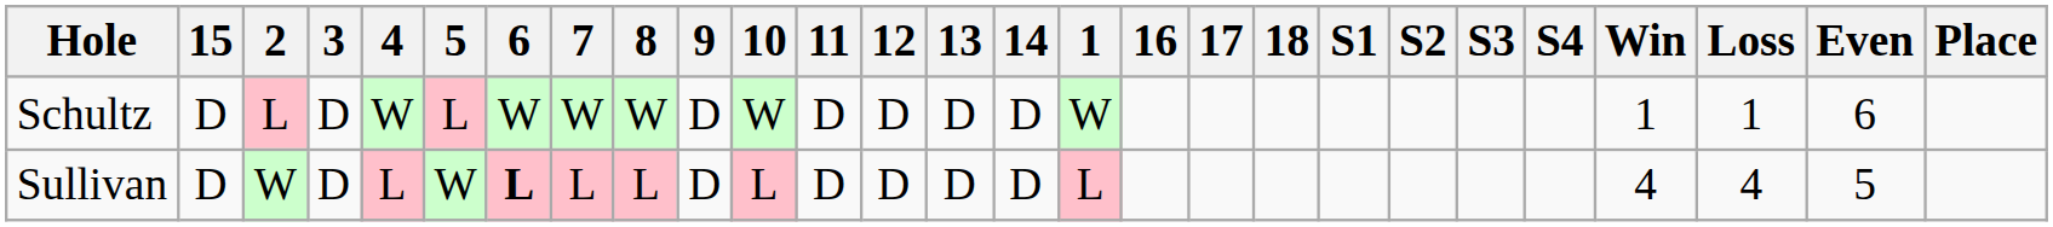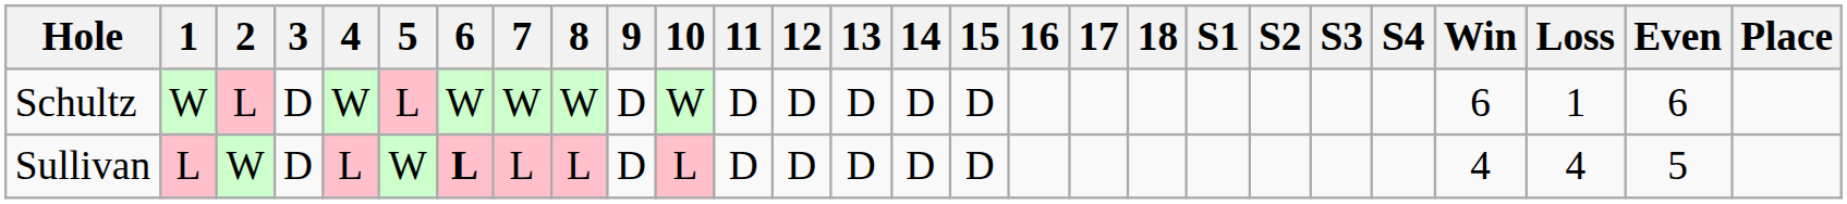 <table class="wikitable" style="text-align:center">
 <tr>
 <th>Hole</th>
-<th>15</th>
+<th>1</th>
 <th>2</th>
 <th>3</th>
 <th>4</th>
 <th>5</th>
 <th>6</th>
 <th>7</th>
 <th>8</th>
 <th>9</th>
 <th>10</th>
 <th>11</th>
 <th>12</th>
 <th>13</th>
 <th>14</th>
-<th>1</th>
+<th>15</th>
 <th>16</th>
 <th>17</th>
 <th>18</th>
 <th>S1</th>
 <th>S2</th>
 <th>S3</th>
 <th>S4</th>
 <th>Win</th>
 <th>Loss</th>
 <th>Even</th>
 <th>Place</th>
 </tr>
 <tr>
 <td align=left> Schultz</td>
-<td>D</td>
+<td bgcolor=ccffcc>W</td>
 <td bgcolor=pink>L</td>
 <td>D</td>
 <td bgcolor=ccffcc>W</td>
 <td bgcolor=pink>L</td>
 <td bgcolor=ccffcc>W</td>
 <td bgcolor=ccffcc>W</td>
 <td bgcolor=ccffcc>W</td>
 <td>D</td>
 <td bgcolor=ccffcc>W</td>
 <td>D</td>
 <td>D</td>
 <td>D</td>
 <td>D</td>
-<td bgcolor=ccffcc>W</td>
+<td>D</td>
 <td></td>
 <td></td>
 <td></td>
 <td></td>
 <td></td>
 <td></td>
 <td></td>
-<td>1</td>
+<td>6</td>
 <td>1</td>
 <td>6</td>
 <td></td>
 </tr>
 <tr>
 <td align=left> Sullivan</td>
-<td>D</td>
+<td bgcolor=pink>L</td>
 <td bgcolor=ccffcc>W</td>
 <td>D</td>
 <td bgcolor=pink>L</td>
 <td bgcolor=ccffcc>W</td>
 <td bgcolor=pink><strong>L</strong></td>
 <td bgcolor=pink>L</td>
 <td bgcolor=pink>L</td>
 <td>D</td>
 <td bgcolor=pink>L</td>
 <td>D</td>
 <td>D</td>
 <td>D</td>
 <td>D</td>
-<td bgcolor=pink>L</td>
+<td>D</td>
 <td></td>
 <td></td>
 <td></td>
 <td></td>
 <td></td>
 <td></td>
 <td></td>
 <td>4</td>
 <td>4</td>
 <td>5</td>
 <td></td>
 </tr>
 </table>
